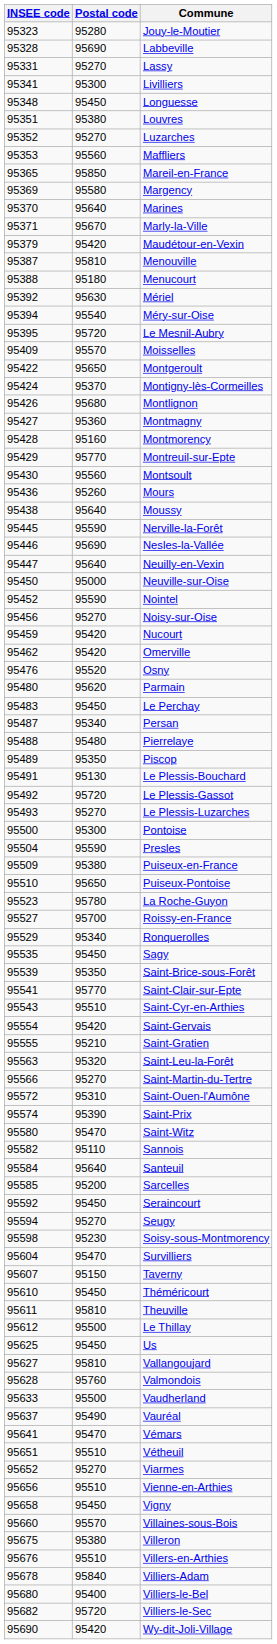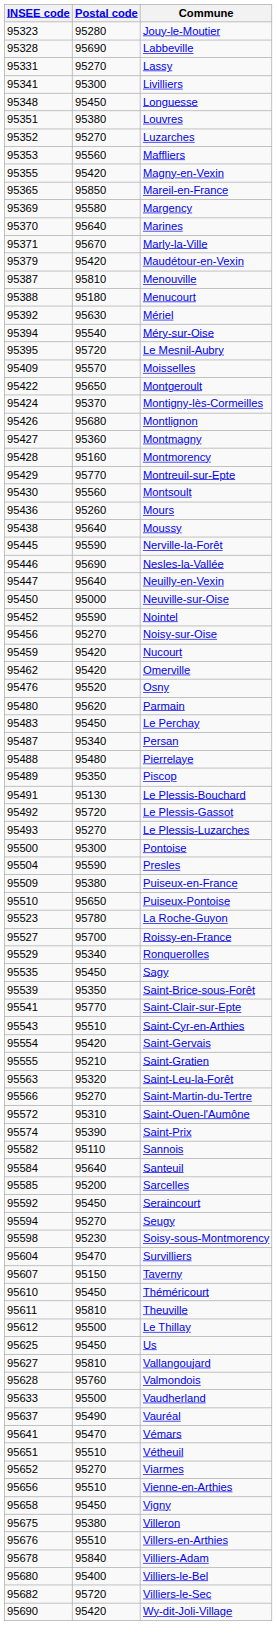 <table class="wikitable sortable">
 <tr>
 <th><a href='#'>INSEE code</a></th>
 <th><a href='#'>Postal code</a></th>
 <th>Commune</th>
 </tr>
 <tr>
 <td>95323</td>
 <td>95280</td>
 <td><a href='#'>Jouy-le-Moutier</a></td>
 </tr>
 <tr>
 <td>95328</td>
 <td>95690</td>
 <td><a href='#'>Labbeville</a></td>
 </tr>
 <tr>
 <td>95331</td>
 <td>95270</td>
 <td><a href='#'>Lassy</a></td>
 </tr>
 <tr>
 <td>95341</td>
 <td>95300</td>
 <td><a href='#'>Livilliers</a></td>
 </tr>
 <tr>
 <td>95348</td>
 <td>95450</td>
 <td><a href='#'>Longuesse</a></td>
 </tr>
 <tr>
 <td>95351</td>
 <td>95380</td>
 <td><a href='#'>Louvres</a></td>
 </tr>
 <tr>
 <td>95352</td>
 <td>95270</td>
 <td><a href='#'>Luzarches</a></td>
 </tr>
 <tr>
 <td>95353</td>
 <td>95560</td>
 <td><a href='#'>Maffliers</a></td>
+</tr>
+<tr>
+<td>95355</td>
+<td>95420</td>
+<td><a href='#'>Magny-en-Vexin</a></td>
 </tr>
 <tr>
 <td>95365</td>
 <td>95850</td>
 <td><a href='#'>Mareil-en-France</a></td>
 </tr>
 <tr>
 <td>95369</td>
 <td>95580</td>
 <td><a href='#'>Margency</a></td>
 </tr>
 <tr>
 <td>95370</td>
 <td>95640</td>
 <td><a href='#'>Marines</a></td>
 </tr>
 <tr>
 <td>95371</td>
 <td>95670</td>
 <td><a href='#'>Marly-la-Ville</a></td>
 </tr>
 <tr>
 <td>95379</td>
 <td>95420</td>
 <td><a href='#'>Maudétour-en-Vexin</a></td>
 </tr>
 <tr>
 <td>95387</td>
 <td>95810</td>
 <td><a href='#'>Menouville</a></td>
 </tr>
 <tr>
 <td>95388</td>
 <td>95180</td>
 <td><a href='#'>Menucourt</a></td>
 </tr>
 <tr>
 <td>95392</td>
 <td>95630</td>
 <td><a href='#'>Mériel</a></td>
 </tr>
 <tr>
 <td>95394</td>
 <td>95540</td>
 <td><a href='#'>Méry-sur-Oise</a></td>
 </tr>
 <tr>
 <td>95395</td>
 <td>95720</td>
 <td><a href='#'>Le Mesnil-Aubry</a></td>
 </tr>
 <tr>
 <td>95409</td>
 <td>95570</td>
 <td><a href='#'>Moisselles</a></td>
 </tr>
 <tr>
 <td>95422</td>
 <td>95650</td>
 <td><a href='#'>Montgeroult</a></td>
 </tr>
 <tr>
 <td>95424</td>
 <td>95370</td>
 <td><a href='#'>Montigny-lès-Cormeilles</a></td>
 </tr>
 <tr>
 <td>95426</td>
 <td>95680</td>
 <td><a href='#'>Montlignon</a></td>
 </tr>
 <tr>
 <td>95427</td>
 <td>95360</td>
 <td><a href='#'>Montmagny</a></td>
 </tr>
 <tr>
 <td>95428</td>
 <td>95160</td>
 <td><a href='#'>Montmorency</a></td>
 </tr>
 <tr>
 <td>95429</td>
 <td>95770</td>
 <td><a href='#'>Montreuil-sur-Epte</a></td>
 </tr>
 <tr>
 <td>95430</td>
 <td>95560</td>
 <td><a href='#'>Montsoult</a></td>
 </tr>
 <tr>
 <td>95436</td>
 <td>95260</td>
 <td><a href='#'>Mours</a></td>
 </tr>
 <tr>
 <td>95438</td>
 <td>95640</td>
 <td><a href='#'>Moussy</a></td>
 </tr>
 <tr>
 <td>95445</td>
 <td>95590</td>
 <td><a href='#'>Nerville-la-Forêt</a></td>
 </tr>
 <tr>
 <td>95446</td>
 <td>95690</td>
 <td><a href='#'>Nesles-la-Vallée</a></td>
 </tr>
 <tr>
 <td>95447</td>
 <td>95640</td>
 <td><a href='#'>Neuilly-en-Vexin</a></td>
 </tr>
 <tr>
 <td>95450</td>
 <td>95000</td>
 <td><a href='#'>Neuville-sur-Oise</a></td>
 </tr>
 <tr>
 <td>95452</td>
 <td>95590</td>
 <td><a href='#'>Nointel</a></td>
 </tr>
 <tr>
 <td>95456</td>
 <td>95270</td>
 <td><a href='#'>Noisy-sur-Oise</a></td>
 </tr>
 <tr>
 <td>95459</td>
 <td>95420</td>
 <td><a href='#'>Nucourt</a></td>
 </tr>
 <tr>
 <td>95462</td>
 <td>95420</td>
 <td><a href='#'>Omerville</a></td>
 </tr>
 <tr>
 <td>95476</td>
 <td>95520</td>
 <td><a href='#'>Osny</a></td>
 </tr>
 <tr>
 <td>95480</td>
 <td>95620</td>
 <td><a href='#'>Parmain</a></td>
 </tr>
 <tr>
 <td>95483</td>
 <td>95450</td>
 <td><a href='#'>Le Perchay</a></td>
 </tr>
 <tr>
 <td>95487</td>
 <td>95340</td>
 <td><a href='#'>Persan</a></td>
 </tr>
 <tr>
 <td>95488</td>
 <td>95480</td>
 <td><a href='#'>Pierrelaye</a></td>
 </tr>
 <tr>
 <td>95489</td>
 <td>95350</td>
 <td><a href='#'>Piscop</a></td>
 </tr>
 <tr>
 <td>95491</td>
 <td>95130</td>
 <td><a href='#'>Le Plessis-Bouchard</a></td>
 </tr>
 <tr>
 <td>95492</td>
 <td>95720</td>
 <td><a href='#'>Le Plessis-Gassot</a></td>
 </tr>
 <tr>
 <td>95493</td>
 <td>95270</td>
 <td><a href='#'>Le Plessis-Luzarches</a></td>
 </tr>
 <tr>
 <td>95500</td>
 <td>95300</td>
 <td><a href='#'>Pontoise</a></td>
 </tr>
 <tr>
 <td>95504</td>
 <td>95590</td>
 <td><a href='#'>Presles</a></td>
 </tr>
 <tr>
 <td>95509</td>
 <td>95380</td>
 <td><a href='#'>Puiseux-en-France</a></td>
 </tr>
 <tr>
 <td>95510</td>
 <td>95650</td>
 <td><a href='#'>Puiseux-Pontoise</a></td>
 </tr>
 <tr>
 <td>95523</td>
 <td>95780</td>
 <td><a href='#'>La Roche-Guyon</a></td>
 </tr>
 <tr>
 <td>95527</td>
 <td>95700</td>
 <td><a href='#'>Roissy-en-France</a></td>
 </tr>
 <tr>
 <td>95529</td>
 <td>95340</td>
 <td><a href='#'>Ronquerolles</a></td>
 </tr>
 <tr>
 <td>95535</td>
 <td>95450</td>
 <td><a href='#'>Sagy</a></td>
 </tr>
 <tr>
 <td>95539</td>
 <td>95350</td>
 <td><a href='#'>Saint-Brice-sous-Forêt</a></td>
 </tr>
 <tr>
 <td>95541</td>
 <td>95770</td>
 <td><a href='#'>Saint-Clair-sur-Epte</a></td>
 </tr>
 <tr>
 <td>95543</td>
 <td>95510</td>
 <td><a href='#'>Saint-Cyr-en-Arthies</a></td>
 </tr>
 <tr>
 <td>95554</td>
 <td>95420</td>
 <td><a href='#'>Saint-Gervais</a></td>
 </tr>
 <tr>
 <td>95555</td>
 <td>95210</td>
 <td><a href='#'>Saint-Gratien</a></td>
 </tr>
 <tr>
 <td>95563</td>
 <td>95320</td>
 <td><a href='#'>Saint-Leu-la-Forêt</a></td>
 </tr>
 <tr>
 <td>95566</td>
 <td>95270</td>
 <td><a href='#'>Saint-Martin-du-Tertre</a></td>
 </tr>
 <tr>
 <td>95572</td>
 <td>95310</td>
 <td><a href='#'>Saint-Ouen-l'Aumône</a></td>
 </tr>
 <tr>
 <td>95574</td>
 <td>95390</td>
 <td><a href='#'>Saint-Prix</a></td>
 </tr>
 <tr>
-<td>95580</td>
-<td>95470</td>
-<td><a href='#'>Saint-Witz</a></td>
-</tr>
-<tr>
 <td>95582</td>
 <td>95110</td>
 <td><a href='#'>Sannois</a></td>
 </tr>
 <tr>
 <td>95584</td>
 <td>95640</td>
 <td><a href='#'>Santeuil</a></td>
 </tr>
 <tr>
 <td>95585</td>
 <td>95200</td>
 <td><a href='#'>Sarcelles</a></td>
 </tr>
 <tr>
 <td>95592</td>
 <td>95450</td>
 <td><a href='#'>Seraincourt</a></td>
 </tr>
 <tr>
 <td>95594</td>
 <td>95270</td>
 <td><a href='#'>Seugy</a></td>
 </tr>
 <tr>
 <td>95598</td>
 <td>95230</td>
 <td><a href='#'>Soisy-sous-Montmorency</a></td>
 </tr>
 <tr>
 <td>95604</td>
 <td>95470</td>
 <td><a href='#'>Survilliers</a></td>
 </tr>
 <tr>
 <td>95607</td>
 <td>95150</td>
 <td><a href='#'>Taverny</a></td>
 </tr>
 <tr>
 <td>95610</td>
 <td>95450</td>
 <td><a href='#'>Théméricourt</a></td>
 </tr>
 <tr>
 <td>95611</td>
 <td>95810</td>
 <td><a href='#'>Theuville</a></td>
 </tr>
 <tr>
 <td>95612</td>
 <td>95500</td>
 <td><a href='#'>Le Thillay</a></td>
 </tr>
 <tr>
 <td>95625</td>
 <td>95450</td>
 <td><a href='#'>Us</a></td>
 </tr>
 <tr>
 <td>95627</td>
 <td>95810</td>
 <td><a href='#'>Vallangoujard</a></td>
 </tr>
 <tr>
 <td>95628</td>
 <td>95760</td>
 <td><a href='#'>Valmondois</a></td>
 </tr>
 <tr>
 <td>95633</td>
 <td>95500</td>
 <td><a href='#'>Vaudherland</a></td>
 </tr>
 <tr>
 <td>95637</td>
 <td>95490</td>
 <td><a href='#'>Vauréal</a></td>
 </tr>
 <tr>
 <td>95641</td>
 <td>95470</td>
 <td><a href='#'>Vémars</a></td>
 </tr>
 <tr>
 <td>95651</td>
 <td>95510</td>
 <td><a href='#'>Vétheuil</a></td>
 </tr>
 <tr>
 <td>95652</td>
 <td>95270</td>
 <td><a href='#'>Viarmes</a></td>
 </tr>
 <tr>
 <td>95656</td>
 <td>95510</td>
 <td><a href='#'>Vienne-en-Arthies</a></td>
 </tr>
 <tr>
 <td>95658</td>
 <td>95450</td>
 <td><a href='#'>Vigny</a></td>
 </tr>
 <tr>
-<td>95660</td>
-<td>95570</td>
-<td><a href='#'>Villaines-sous-Bois</a></td>
-</tr>
-<tr>
 <td>95675</td>
 <td>95380</td>
 <td><a href='#'>Villeron</a></td>
 </tr>
 <tr>
 <td>95676</td>
 <td>95510</td>
 <td><a href='#'>Villers-en-Arthies</a></td>
 </tr>
 <tr>
 <td>95678</td>
 <td>95840</td>
 <td><a href='#'>Villiers-Adam</a></td>
 </tr>
 <tr>
 <td>95680</td>
 <td>95400</td>
 <td><a href='#'>Villiers-le-Bel</a></td>
 </tr>
 <tr>
 <td>95682</td>
 <td>95720</td>
 <td><a href='#'>Villiers-le-Sec</a></td>
 </tr>
 <tr>
 <td>95690</td>
 <td>95420</td>
 <td><a href='#'>Wy-dit-Joli-Village</a></td>
 </tr>
 </table>
